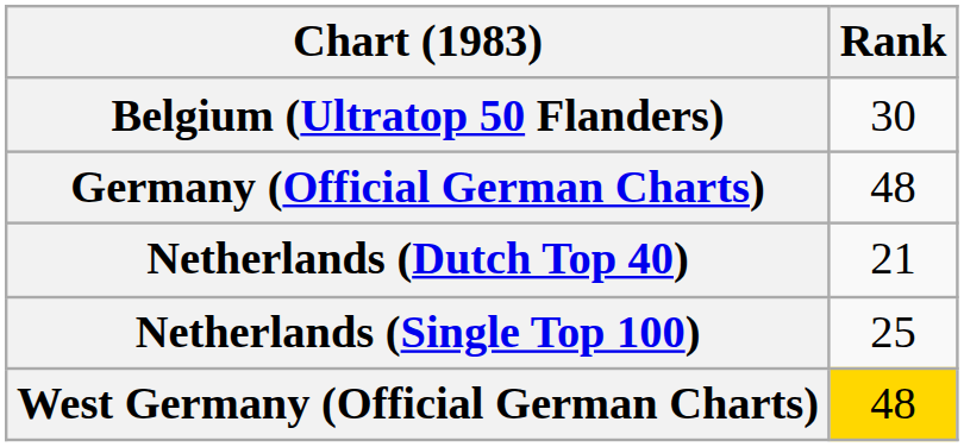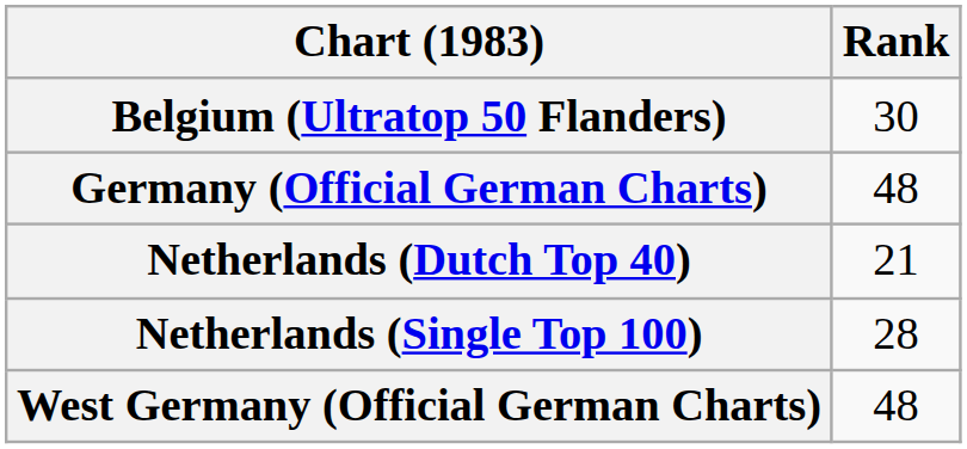 <table class="wikitable plainrowheaders sortable">
 <tr>
 <th>Chart (1983)</th>
 <th>Rank</th>
 </tr>
 <tr>
 <th scope="row">Belgium (<a href='#'>Ultratop 50</a> Flanders)</th>
 <td align="center">30</td>
 </tr>
 <tr>
 <th scope="row">Germany (<a href='#'>Official German Charts</a>)</th>
 <td align="center">48</td>
 </tr>
 <tr>
 <th scope="row">Netherlands (<a href='#'>Dutch Top 40</a>)</th>
 <td align="center">21</td>
 </tr>
 <tr>
 <th scope="row">Netherlands (<a href='#'>Single Top 100</a>)</th>
-<td align="center">25</td>
+<td align="center">28</td>
 </tr>
 <tr>
 <th scope="row">West Germany (Official German Charts)</th>
-<td align="center" style="background: gold;">48</td>
+<td align="center">48</td>
 </tr>
 </table>
